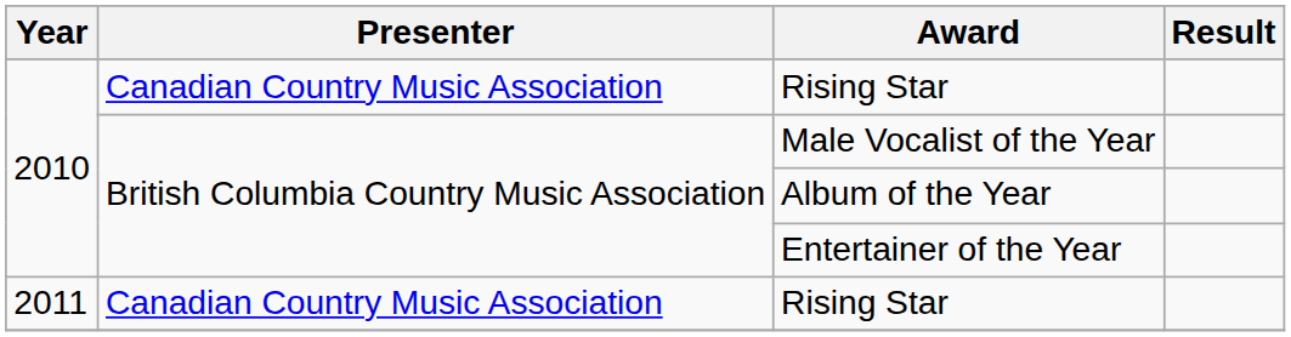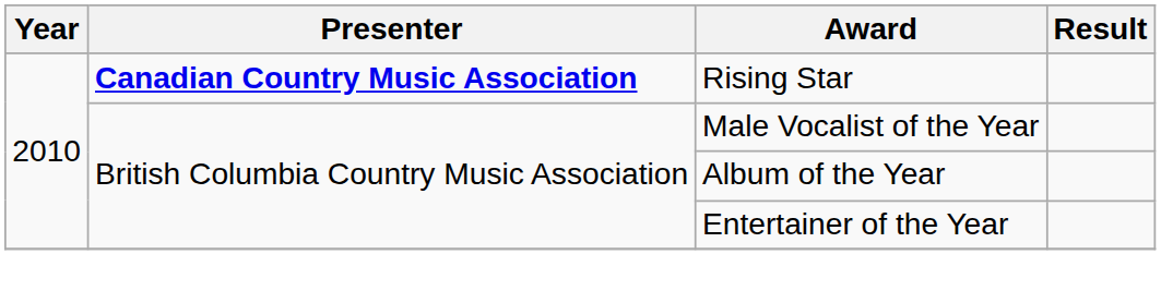 <table class="wikitable">
 <tr>
 <th>Year</th>
 <th>Presenter</th>
 <th>Award</th>
 <th>Result</th>
 </tr>
 <tr>
 <td rowspan="4">2010</td>
-<td><a href='#'>Canadian Country Music Association</a></td>
+<td><strong><a href='#'>Canadian Country Music Association</a></strong></td>
 <td>Rising Star</td>
 <td></td>
 </tr>
 <tr>
 <td rowspan="3">British Columbia Country Music Association</td>
 <td>Male Vocalist of the Year</td>
 <td></td>
 </tr>
 <tr>
 <td>Album of the Year</td>
 <td></td>
 </tr>
 <tr>
 <td>Entertainer of the Year</td>
 <td></td>
 </tr>
 <tr>
-<td>2011</td>
-<td><a href='#'>Canadian Country Music Association</a></td>
-<td>Rising Star</td>
-<td></td>
-</tr>
-<tr>
 </tr>
 </table>
